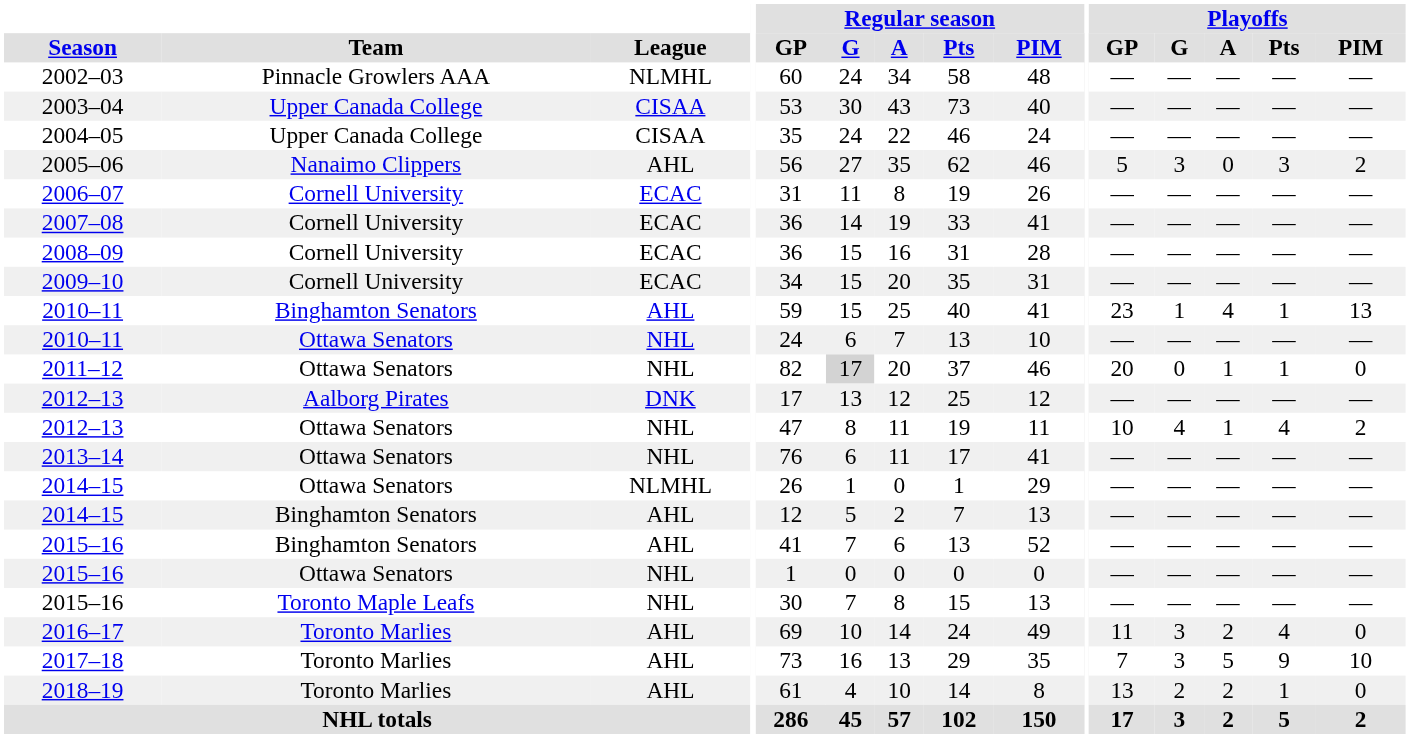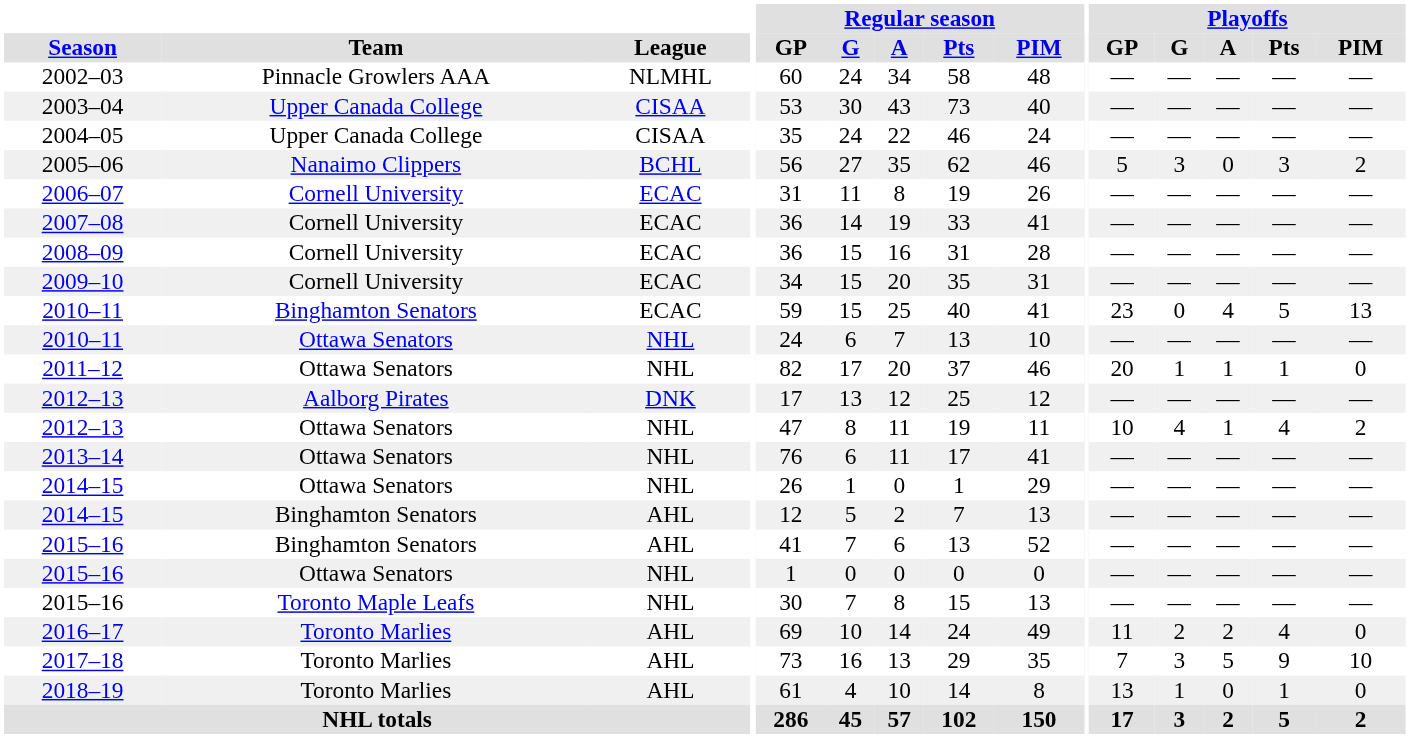 <table border="0" cellpadding="1" cellspacing="0" style="text-align:center; width:60em">
 <tr bgcolor="#e0e0e0">
 <th colspan="3" bgcolor="#ffffff"></th>
 <th rowspan="99" bgcolor="#ffffff"></th>
 <th colspan="5"><a href='#'>Regular season</a></th>
 <th rowspan="99" bgcolor="#ffffff"></th>
 <th colspan="5"><a href='#'>Playoffs</a></th>
 </tr>
 <tr bgcolor="#e0e0e0">
 <th><a href='#'>Season</a></th>
 <th>Team</th>
 <th>League</th>
 <th>GP</th>
 <th><a href='#'>G</a></th>
 <th><a href='#'>A</a></th>
 <th><a href='#'>Pts</a></th>
 <th><a href='#'>PIM</a></th>
 <th>GP</th>
 <th>G</th>
 <th>A</th>
 <th>Pts</th>
 <th>PIM</th>
 </tr>
 <tr>
 <td>2002–03</td>
 <td>Pinnacle Growlers AAA</td>
 <td>NLMHL</td>
 <td>60</td>
 <td>24</td>
 <td>34</td>
 <td>58</td>
 <td>48</td>
 <td>—</td>
 <td>—</td>
 <td>—</td>
 <td>—</td>
 <td>—</td>
 </tr>
 <tr style="background:#f0f0f0;">
 <td>2003–04</td>
 <td><a href='#'>Upper Canada College</a></td>
 <td><a href='#'>CISAA</a></td>
 <td>53</td>
 <td>30</td>
 <td>43</td>
 <td>73</td>
 <td>40</td>
 <td>—</td>
 <td>—</td>
 <td>—</td>
 <td>—</td>
 <td>—</td>
 </tr>
 <tr>
 <td>2004–05</td>
 <td>Upper Canada College</td>
 <td>CISAA</td>
 <td>35</td>
 <td>24</td>
 <td>22</td>
 <td>46</td>
 <td>24</td>
 <td>—</td>
 <td>—</td>
 <td>—</td>
 <td>—</td>
 <td>—</td>
 </tr>
 <tr style="background:#f0f0f0;">
 <td>2005–06</td>
 <td><a href='#'>Nanaimo Clippers</a></td>
-<td>AHL</td>
+<td><a href='#'>BCHL</a></td>
 <td>56</td>
 <td>27</td>
 <td>35</td>
 <td>62</td>
 <td>46</td>
 <td>5</td>
 <td>3</td>
 <td>0</td>
 <td>3</td>
 <td>2</td>
 </tr>
 <tr>
 <td><a href='#'>2006–07</a></td>
 <td><a href='#'>Cornell University</a></td>
 <td><a href='#'>ECAC</a></td>
 <td>31</td>
 <td>11</td>
 <td>8</td>
 <td>19</td>
 <td>26</td>
 <td>—</td>
 <td>—</td>
 <td>—</td>
 <td>—</td>
 <td>—</td>
 </tr>
 <tr style="background:#f0f0f0;">
 <td><a href='#'>2007–08</a></td>
 <td>Cornell University</td>
 <td>ECAC</td>
 <td>36</td>
 <td>14</td>
 <td>19</td>
 <td>33</td>
 <td>41</td>
 <td>—</td>
 <td>—</td>
 <td>—</td>
 <td>—</td>
 <td>—</td>
 </tr>
 <tr>
 <td><a href='#'>2008–09</a></td>
 <td>Cornell University</td>
 <td>ECAC</td>
 <td>36</td>
 <td>15</td>
 <td>16</td>
 <td>31</td>
 <td>28</td>
 <td>—</td>
 <td>—</td>
 <td>—</td>
 <td>—</td>
 <td>—</td>
 </tr>
 <tr style="background:#f0f0f0;">
 <td><a href='#'>2009–10</a></td>
 <td>Cornell University</td>
 <td>ECAC</td>
 <td>34</td>
 <td>15</td>
 <td>20</td>
 <td>35</td>
 <td>31</td>
 <td>—</td>
 <td>—</td>
 <td>—</td>
 <td>—</td>
 <td>—</td>
 </tr>
 <tr>
 <td><a href='#'>2010–11</a></td>
 <td><a href='#'>Binghamton Senators</a></td>
-<td><a href='#'>AHL</a></td>
+<td>ECAC</td>
 <td>59</td>
 <td>15</td>
 <td>25</td>
 <td>40</td>
 <td>41</td>
 <td>23</td>
-<td>1</td>
+<td>0</td>
 <td>4</td>
-<td>1</td>
+<td>5</td>
 <td>13</td>
 </tr>
 <tr style="background:#f0f0f0;">
 <td><a href='#'>2010–11</a></td>
 <td><a href='#'>Ottawa Senators</a></td>
 <td><a href='#'>NHL</a></td>
 <td>24</td>
 <td>6</td>
 <td>7</td>
 <td>13</td>
 <td>10</td>
 <td>—</td>
 <td>—</td>
 <td>—</td>
 <td>—</td>
 <td>—</td>
 </tr>
 <tr>
 <td><a href='#'>2011–12</a></td>
 <td>Ottawa Senators</td>
 <td>NHL</td>
 <td>82</td>
-<td style="background: lightgrey;">17</td>
+<td>17</td>
 <td>20</td>
 <td>37</td>
 <td>46</td>
 <td>20</td>
-<td>0</td>
+<td>1</td>
 <td>1</td>
 <td>1</td>
 <td>0</td>
 </tr>
 <tr style="background:#f0f0f0;">
 <td><a href='#'>2012–13</a></td>
 <td><a href='#'>Aalborg Pirates</a></td>
 <td><a href='#'>DNK</a></td>
 <td>17</td>
 <td>13</td>
 <td>12</td>
 <td>25</td>
 <td>12</td>
 <td>—</td>
 <td>—</td>
 <td>—</td>
 <td>—</td>
 <td>—</td>
 </tr>
 <tr>
 <td><a href='#'>2012–13</a></td>
 <td>Ottawa Senators</td>
 <td>NHL</td>
 <td>47</td>
 <td>8</td>
 <td>11</td>
 <td>19</td>
 <td>11</td>
 <td>10</td>
 <td>4</td>
 <td>1</td>
 <td>4</td>
 <td>2</td>
 </tr>
 <tr style="background:#f0f0f0;">
 <td><a href='#'>2013–14</a></td>
 <td>Ottawa Senators</td>
 <td>NHL</td>
 <td>76</td>
 <td>6</td>
 <td>11</td>
 <td>17</td>
 <td>41</td>
 <td>—</td>
 <td>—</td>
 <td>—</td>
 <td>—</td>
 <td>—</td>
 </tr>
 <tr>
 <td><a href='#'>2014–15</a></td>
 <td>Ottawa Senators</td>
-<td>NLMHL</td>
+<td>NHL</td>
 <td>26</td>
 <td>1</td>
 <td>0</td>
 <td>1</td>
 <td>29</td>
 <td>—</td>
 <td>—</td>
 <td>—</td>
 <td>—</td>
 <td>—</td>
 </tr>
 <tr style="background:#f0f0f0;">
 <td><a href='#'>2014–15</a></td>
 <td>Binghamton Senators</td>
 <td>AHL</td>
 <td>12</td>
 <td>5</td>
 <td>2</td>
 <td>7</td>
 <td>13</td>
 <td>—</td>
 <td>—</td>
 <td>—</td>
 <td>—</td>
 <td>—</td>
 </tr>
 <tr>
 <td><a href='#'>2015–16</a></td>
 <td>Binghamton Senators</td>
 <td>AHL</td>
 <td>41</td>
 <td>7</td>
 <td>6</td>
 <td>13</td>
 <td>52</td>
 <td>—</td>
 <td>—</td>
 <td>—</td>
 <td>—</td>
 <td>—</td>
 </tr>
 <tr style="background:#f0f0f0;">
 <td><a href='#'>2015–16</a></td>
 <td>Ottawa Senators</td>
 <td>NHL</td>
 <td>1</td>
 <td>0</td>
 <td>0</td>
 <td>0</td>
 <td>0</td>
 <td>—</td>
 <td>—</td>
 <td>—</td>
 <td>—</td>
 <td>—</td>
 </tr>
 <tr>
 <td>2015–16</td>
 <td><a href='#'>Toronto Maple Leafs</a></td>
 <td>NHL</td>
 <td>30</td>
 <td>7</td>
 <td>8</td>
 <td>15</td>
 <td>13</td>
 <td>—</td>
 <td>—</td>
 <td>—</td>
 <td>—</td>
 <td>—</td>
 </tr>
 <tr style="background:#f0f0f0;">
 <td><a href='#'>2016–17</a></td>
 <td><a href='#'>Toronto Marlies</a></td>
 <td>AHL</td>
 <td>69</td>
 <td>10</td>
 <td>14</td>
 <td>24</td>
 <td>49</td>
 <td>11</td>
-<td>3</td>
+<td>2</td>
 <td>2</td>
 <td>4</td>
 <td>0</td>
 </tr>
 <tr>
 <td><a href='#'>2017–18</a></td>
 <td>Toronto Marlies</td>
 <td>AHL</td>
 <td>73</td>
 <td>16</td>
 <td>13</td>
 <td>29</td>
 <td>35</td>
 <td>7</td>
 <td>3</td>
 <td>5</td>
 <td>9</td>
 <td>10</td>
 </tr>
 <tr style="background:#f0f0f0;">
 <td><a href='#'>2018–19</a></td>
 <td>Toronto Marlies</td>
 <td>AHL</td>
 <td>61</td>
 <td>4</td>
 <td>10</td>
 <td>14</td>
 <td>8</td>
 <td>13</td>
-<td>2</td>
-<td>2</td>
+<td>1</td>
+<td>0</td>
 <td>1</td>
 <td>0</td>
 </tr>
 <tr bgcolor="#e0e0e0">
 <th colspan="3">NHL totals</th>
 <th>286</th>
 <th>45</th>
 <th>57</th>
 <th>102</th>
 <th>150</th>
 <th>17</th>
 <th>3</th>
 <th>2</th>
 <th>5</th>
 <th>2</th>
 </tr>
 </table>
